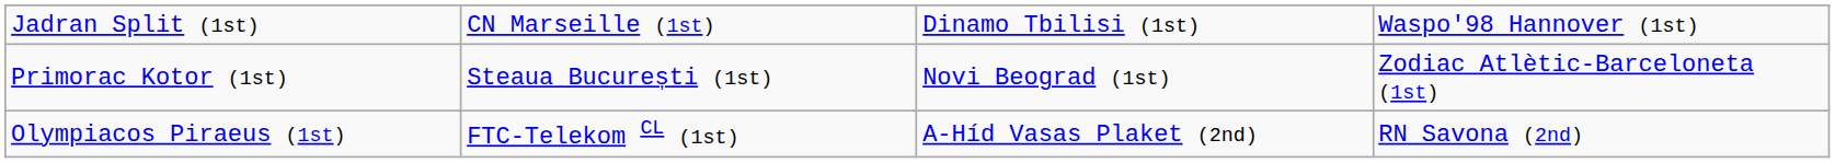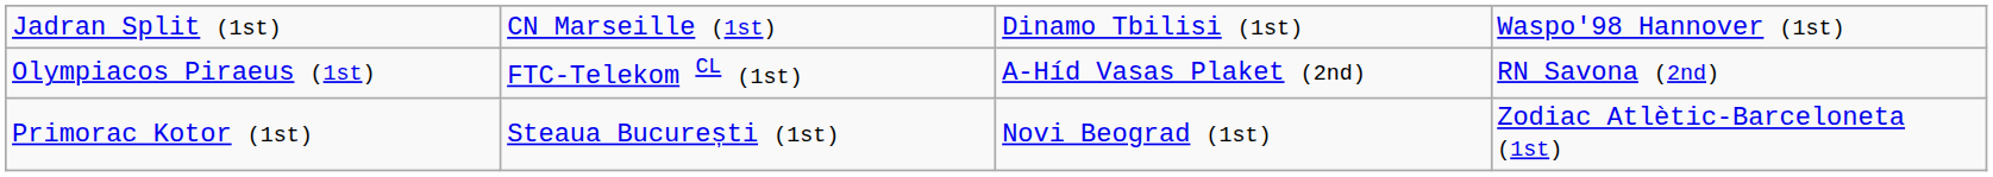 <table class="wikitable">
 <tr>
 <td width=240px> <a href='#'>Jadran Split</a> <small>(1st)</small></td>
 <td width=240px> <a href='#'>CN Marseille</a> <small>(<a href='#'>1st</a>)</small></td>
 <td width=240px> <a href='#'>Dinamo Tbilisi</a> <small>(1st)</small></td>
 <td width=240px> <a href='#'>Waspo'98 Hannover</a> <small>(1st)</small></td>
 </tr>
 <tr>
+<td> <a href='#'>Olympiacos Piraeus</a> <small>(<a href='#'>1st</a>)</small></td>
+<td> <a href='#'>FTC-Telekom</a> <sup><a href='#'>CL</a></sup> <small>(1st)</small></td>
+<td> <a href='#'>A-Híd Vasas Plaket</a> <small>(2nd)</small></td>
+<td> <a href='#'>RN Savona</a> <small>(<a href='#'>2nd</a>)</small></td>
+</tr>
+<tr>
 <td> <a href='#'>Primorac Kotor</a> <small>(1st)</small></td>
 <td> <a href='#'>Steaua București</a> <small>(1st)</small></td>
 <td> <a href='#'>Novi Beograd</a> <small>(1st)</small></td>
 <td> <a href='#'>Zodiac Atlètic-Barceloneta</a> <small>(<a href='#'>1st</a>)</small></td>
 </tr>
-<tr>
-<td> <a href='#'>Olympiacos Piraeus</a> <small>(<a href='#'>1st</a>)</small></td>
-<td> <a href='#'>FTC-Telekom</a> <sup><a href='#'>CL</a></sup> <small>(1st)</small></td>
-<td> <a href='#'>A-Híd Vasas Plaket</a> <small>(2nd)</small></td>
-<td> <a href='#'>RN Savona</a> <small>(<a href='#'>2nd</a>)</small></td>
-</tr>
 </table>
